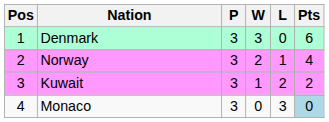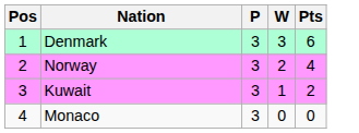 <table class="wikitable" style="font-size: 100%">
 <tr>
 <th width=20>Pos</th>
 <th width=200>Nation</th>
 <th width=20>P</th>
 <th width=20>W</th>
-<th width=20>L</th>
 <th width=20>Pts</th>
 </tr>
 <tr align=center style="background: #ADFFD6;">
 <td>1</td>
 <td align="left"> Denmark</td>
 <td>3</td>
 <td>3</td>
-<td>0</td>
 <td>6</td>
 </tr>
 <tr align=center style="background: #FF99FF;">
 <td>2</td>
 <td align="left"> Norway</td>
 <td>3</td>
 <td>2</td>
-<td>1</td>
 <td>4</td>
 </tr>
 <tr align=center style="background: #FF99FF;">
 <td>3</td>
 <td align="left"> Kuwait</td>
 <td>3</td>
 <td>1</td>
 <td>2</td>
-<td>2</td>
 </tr>
 <tr align=center>
 <td>4</td>
 <td align="left"> Monaco</td>
 <td>3</td>
 <td>0</td>
-<td>3</td>
-<td style="background: lightblue;">0</td>
+<td>0</td>
 </tr>
 </table>
